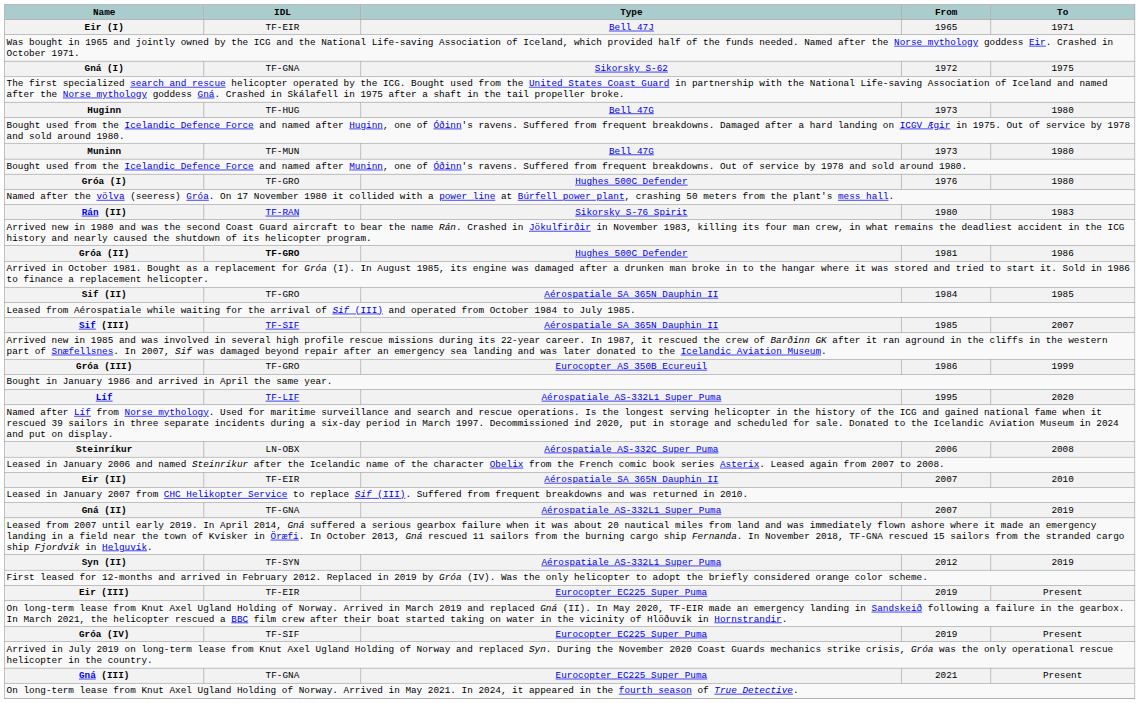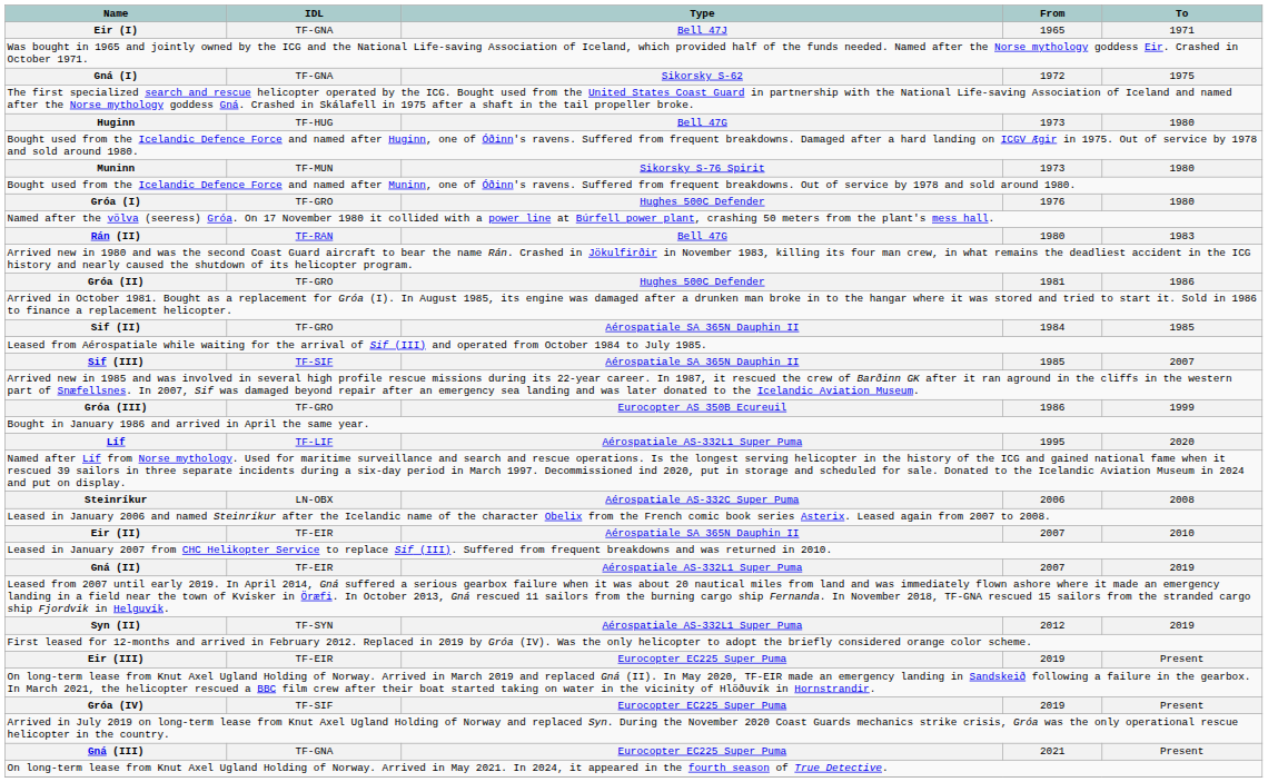 <table class="wikitable">
 <tr>
 <th style="min-width:60px; background:#acc;">Name</th>
 <th style="min-width:60px; background:#acc;">IDL</th>
 <th style="background:#acc;">Type</th>
 <th style="background:#acc;">From</th>
 <th style="background:#acc;">To</th>
 </tr>
 <tr>
 <th>Eir (I)</th>
-<td style="text-align:center;background:#F2F2F2">TF-EIR</td>
+<td style="text-align:center;background:#F2F2F2">TF-GNA</td>
 <td style="text-align:center;background:#F2F2F2"><a href='#'>Bell 47J</a></td>
 <td style="text-align:center;background:#F2F2F2">1965</td>
 <td style="text-align:center;background:#F2F2F2">1971</td>
 </tr>
 <tr>
 <td colspan=5>Was bought in 1965 and jointly owned by the ICG and the National Life-saving Association of Iceland, which provided half of the funds needed. Named after the <a href='#'>Norse mythology</a> goddess <a href='#'>Eir</a>. Crashed in October 1971.</td>
 </tr>
 <tr>
 <th>Gná (I)</th>
 <td style="text-align:center;background:#F2F2F2">TF-GNA</td>
 <td style="text-align:center;background:#F2F2F2"><a href='#'>Sikorsky S-62</a></td>
 <td style="text-align:center;background:#F2F2F2">1972</td>
 <td style="text-align:center;background:#F2F2F2">1975</td>
 </tr>
 <tr>
 <td colspan=5>The first specialized <a href='#'>search and rescue</a> helicopter operated by the ICG. Bought used from the <a href='#'>United States Coast Guard</a> in partnership with the National Life-saving Association of Iceland and named after the <a href='#'>Norse mythology</a> goddess <a href='#'>Gná</a>. Crashed in Skálafell in 1975 after a shaft in the tail propeller broke.</td>
 </tr>
 <tr>
 <th>Huginn</th>
 <td style="text-align:center;background:#F2F2F2">TF-HUG</td>
 <td style="text-align:center;background:#F2F2F2"><a href='#'>Bell 47G</a></td>
 <td style="text-align:center;background:#F2F2F2">1973</td>
 <td style="text-align:center;background:#F2F2F2">1980</td>
 </tr>
 <tr>
 <td colspan=5>Bought used from the <a href='#'>Icelandic Defence Force</a> and named after <a href='#'>Huginn</a>, one of <a href='#'>Óðinn</a>'s ravens. Suffered from frequent breakdowns. Damaged after a hard landing on <a href='#'>ICGV Ægir</a> in 1975. Out of service by 1978 and sold around 1980.</td>
 </tr>
 <tr>
 <th>Muninn</th>
 <td style="text-align:center;background:#F2F2F2">TF-MUN</td>
-<td style="text-align:center;background:#F2F2F2"><a href='#'>Bell 47G</a></td>
+<td style="text-align:center;background:#F2F2F2"><a href='#'>Sikorsky S-76 Spirit</a></td>
 <td style="text-align:center;background:#F2F2F2">1973</td>
 <td style="text-align:center;background:#F2F2F2">1980</td>
 </tr>
 <tr>
 <td colspan=5>Bought used from the <a href='#'>Icelandic Defence Force</a> and named after <a href='#'>Muninn</a>, one of <a href='#'>Óðinn</a>'s ravens. Suffered from frequent breakdowns. Out of service by 1978 and sold around 1980.</td>
 </tr>
 <tr>
 <th>Gróa (I)</th>
 <td style="text-align:center;background:#F2F2F2">TF-GRO</td>
 <td style="text-align:center;background:#F2F2F2"><a href='#'>Hughes 500C Defender</a></td>
 <td style="text-align:center;background:#F2F2F2">1976</td>
 <td style="text-align:center;background:#F2F2F2">1980</td>
 </tr>
 <tr>
 <td colspan=5>Named after the <a href='#'>völva</a> (seeress) <a href='#'>Gróa</a>. On 17 November 1980 it collided with a <a href='#'>power line</a> at <a href='#'>Búrfell power plant</a>, crashing 50 meters from the plant's <a href='#'>mess hall</a>.</td>
 </tr>
 <tr>
 <th><a href='#'>Rán</a> (II)</th>
 <td style="text-align:center;background:#F2F2F2"><a href='#'>TF-RAN</a></td>
-<td style="text-align:center;background:#F2F2F2"><a href='#'>Sikorsky S-76 Spirit</a></td>
+<td style="text-align:center;background:#F2F2F2"><a href='#'>Bell 47G</a></td>
 <td style="text-align:center;background:#F2F2F2">1980</td>
 <td style="text-align:center;background:#F2F2F2">1983</td>
 </tr>
 <tr>
 <td colspan=5>Arrived new in 1980 and was the second Coast Guard aircraft to bear the name <em>Rán</em>. Crashed in <a href='#'>Jökulfirðir</a> in November 1983, killing its four man crew, in what remains the deadliest accident in the ICG history and nearly caused the shutdown of its helicopter program.</td>
 </tr>
 <tr>
 <th>Gróa (II)</th>
-<td style="text-align:center;background:#F2F2F2"><strong>TF-GRO</strong></td>
+<td style="text-align:center;background:#F2F2F2">TF-GRO</td>
 <td style="text-align:center;background:#F2F2F2"><a href='#'>Hughes 500C Defender</a></td>
 <td style="text-align:center;background:#F2F2F2">1981</td>
 <td style="text-align:center;background:#F2F2F2">1986</td>
 </tr>
 <tr>
 <td colspan=5>Arrived in October 1981. Bought as a replacement for <em>Gróa</em> (I). In August 1985, its engine was damaged after a drunken man broke in to the hangar where it was stored and tried to start it. Sold in 1986 to finance a replacement helicopter.</td>
 </tr>
 <tr>
 <th>Sif (II)</th>
 <td style="text-align:center;background:#F2F2F2">TF-GRO</td>
 <td style="text-align:center;background:#F2F2F2"><a href='#'>Aérospatiale SA 365N Dauphin II</a></td>
 <td style="text-align:center;background:#F2F2F2">1984</td>
 <td style="text-align:center;background:#F2F2F2">1985</td>
 </tr>
 <tr>
 <td colspan=5>Leased from Aérospatiale while waiting for the arrival of <a href='#'><em>Sif</em> (III)</a> and operated from October 1984 to July 1985.</td>
 </tr>
 <tr>
 <th><a href='#'>Sif</a> (III)</th>
 <td style="text-align:center;background:#F2F2F2"><a href='#'>TF-SIF</a></td>
 <td style="text-align:center;background:#F2F2F2"><a href='#'>Aérospatiale SA 365N Dauphin II</a></td>
 <td style="text-align:center;background:#F2F2F2">1985</td>
 <td style="text-align:center;background:#F2F2F2">2007</td>
 </tr>
 <tr>
 <td colspan=5>Arrived new in 1985 and was involved in several high profile rescue missions during its 22-year career. In 1987, it rescued the crew of <em>Barðinn GK</em> after it ran aground in the cliffs in the western part of <a href='#'>Snæfellsnes</a>. In 2007, <em>Sif</em> was damaged beyond repair after an emergency sea landing and was later donated to the <a href='#'>Icelandic Aviation Museum</a>.</td>
 </tr>
 <tr>
 <th>Gróa (III)</th>
 <td style="text-align:center;background:#F2F2F2">TF-GRO</td>
 <td style="text-align:center;background:#F2F2F2"><a href='#'>Eurocopter AS 350B Ecureuil</a></td>
 <td style="text-align:center;background:#F2F2F2">1986</td>
 <td style="text-align:center;background:#F2F2F2">1999</td>
 </tr>
 <tr>
 <td colspan=5>Bought in January 1986 and arrived in April the same year.</td>
 </tr>
 <tr>
 <th><a href='#'>Líf</a></th>
 <td style="text-align:center;background:#F2F2F2"><a href='#'>TF-LIF</a></td>
 <td style="text-align:center;background:#F2F2F2"><a href='#'>Aérospatiale AS-332L1 Super Puma</a></td>
 <td style="text-align:center;background:#F2F2F2">1995</td>
 <td style="text-align:center;background:#F2F2F2">2020</td>
 </tr>
 <tr>
 <td colspan=5>Named after <a href='#'>Líf</a> from <a href='#'>Norse mythology</a>. Used for maritime surveillance and search and rescue operations. Is the longest serving helicopter in the history of the ICG and gained national fame when it rescued 39 sailors in three separate incidents during a six-day period in March 1997. Decommissioned ind 2020, put in storage and scheduled for sale. Donated to the Icelandic Aviation Museum in 2024 and put on display.</td>
 </tr>
 <tr>
 <th>Steinríkur</th>
 <td style="text-align:center;background:#F2F2F2">LN-OBX</td>
 <td style="text-align:center;background:#F2F2F2"><a href='#'>Aérospatiale AS-332C Super Puma</a></td>
 <td style="text-align:center;background:#F2F2F2">2006</td>
 <td style="text-align:center;background:#F2F2F2">2008</td>
 </tr>
 <tr>
 <td colspan=5>Leased in January 2006 and named <em>Steinríkur</em> after the Icelandic name of the character <a href='#'>Obelix</a> from the French comic book series <a href='#'>Asterix</a>. Leased again from 2007 to 2008.</td>
 </tr>
 <tr>
 <th>Eir (II)</th>
 <td style="text-align:center;background:#F2F2F2">TF-EIR</td>
 <td style="text-align:center;background:#F2F2F2"><a href='#'>Aérospatiale SA 365N Dauphin II</a></td>
 <td style="text-align:center;background:#F2F2F2">2007</td>
 <td style="text-align:center;background:#F2F2F2">2010</td>
 </tr>
 <tr>
 <td colspan=5>Leased in January 2007 from <a href='#'>CHC Helikopter Service</a> to replace <a href='#'><em>Sif</em> (III)</a>. Suffered from frequent breakdowns and was returned in 2010.</td>
 </tr>
 <tr>
 <th>Gná (II)</th>
-<td style="text-align:center;background:#F2F2F2">TF-GNA</td>
+<td style="text-align:center;background:#F2F2F2">TF-EIR</td>
 <td style="text-align:center;background:#F2F2F2"><a href='#'>Aérospatiale AS-332L1 Super Puma</a></td>
 <td style="text-align:center;background:#F2F2F2">2007</td>
 <td style="text-align:center;background:#F2F2F2">2019</td>
 </tr>
 <tr>
 <td colspan=5>Leased from 2007 until early 2019. In April 2014, <em>Gná</em> suffered a serious gearbox failure when it was about 20 nautical miles from land and was immediately flown ashore where it made an emergency landing in a field near the town of Kvísker in <a href='#'>Öræfi</a>. In October 2013, <em>Gná</em> rescued 11 sailors from the burning cargo ship <em>Fernanda</em>. In November 2018, TF-GNA rescued 15 sailors from the stranded cargo ship <em>Fjordvik</em> in <a href='#'>Helguvík</a>.</td>
 </tr>
 <tr>
 <th>Syn (II)</th>
 <td style="text-align:center;background:#F2F2F2">TF-SYN</td>
 <td style="text-align:center;background:#F2F2F2"><a href='#'>Aérospatiale AS-332L1 Super Puma</a></td>
 <td style="text-align:center;background:#F2F2F2">2012</td>
 <td style="text-align:center;background:#F2F2F2">2019</td>
 </tr>
 <tr>
 <td colspan=5>First leased for 12-months and arrived in February 2012. Replaced in 2019 by <em>Gróa</em> (IV). Was the only helicopter to adopt the briefly considered orange color scheme.</td>
 </tr>
 <tr>
 <th>Eir (III)</th>
 <td style="text-align:center;background:#F2F2F2">TF-EIR</td>
 <td style="text-align:center;background:#F2F2F2"><a href='#'>Eurocopter EC225 Super Puma</a></td>
 <td style="text-align:center;background:#F2F2F2">2019</td>
 <td style="text-align:center;background:#F2F2F2">Present</td>
 </tr>
 <tr>
 <td colspan=5>On long-term lease from Knut Axel Ugland Holding of Norway. Arrived in March 2019 and replaced <em>Gná</em> (II). In May 2020, TF-EIR made an emergency landing in <a href='#'>Sandskeið</a> following a failure in the gearbox. In March 2021, the helicopter rescued a <a href='#'>BBC</a> film crew after their boat started taking on water in the vicinity of Hlöðuvík in <a href='#'>Hornstrandir</a>.</td>
 </tr>
 <tr>
 <th>Gróa (IV)</th>
 <td style="text-align:center;background:#F2F2F2">TF-SIF</td>
 <td style="text-align:center;background:#F2F2F2"><a href='#'>Eurocopter EC225 Super Puma</a></td>
 <td style="text-align:center;background:#F2F2F2">2019</td>
 <td style="text-align:center;background:#F2F2F2">Present</td>
 </tr>
 <tr>
 <td colspan=5>Arrived in July 2019 on long-term lease from Knut Axel Ugland Holding of Norway and replaced <em>Syn</em>. During the November 2020 Coast Guards mechanics strike crisis, <em>Gróa</em> was the only operational rescue helicopter in the country.</td>
 </tr>
 <tr>
 <th><a href='#'>Gná</a> (III)</th>
 <td style="text-align:center;background:#F2F2F2">TF-GNA</td>
 <td style="text-align:center;background:#F2F2F2"><a href='#'>Eurocopter EC225 Super Puma</a></td>
 <td style="text-align:center;background:#F2F2F2">2021</td>
 <td style="text-align:center;background:#F2F2F2">Present</td>
 </tr>
 <tr>
 <td colspan=5>On long-term lease from Knut Axel Ugland Holding of Norway. Arrived in May 2021. In 2024, it appeared in the <a href='#'>fourth season</a> of <em><a href='#'>True Detective</a></em>.</td>
 </tr>
 <tr>
 </tr>
 </table>
